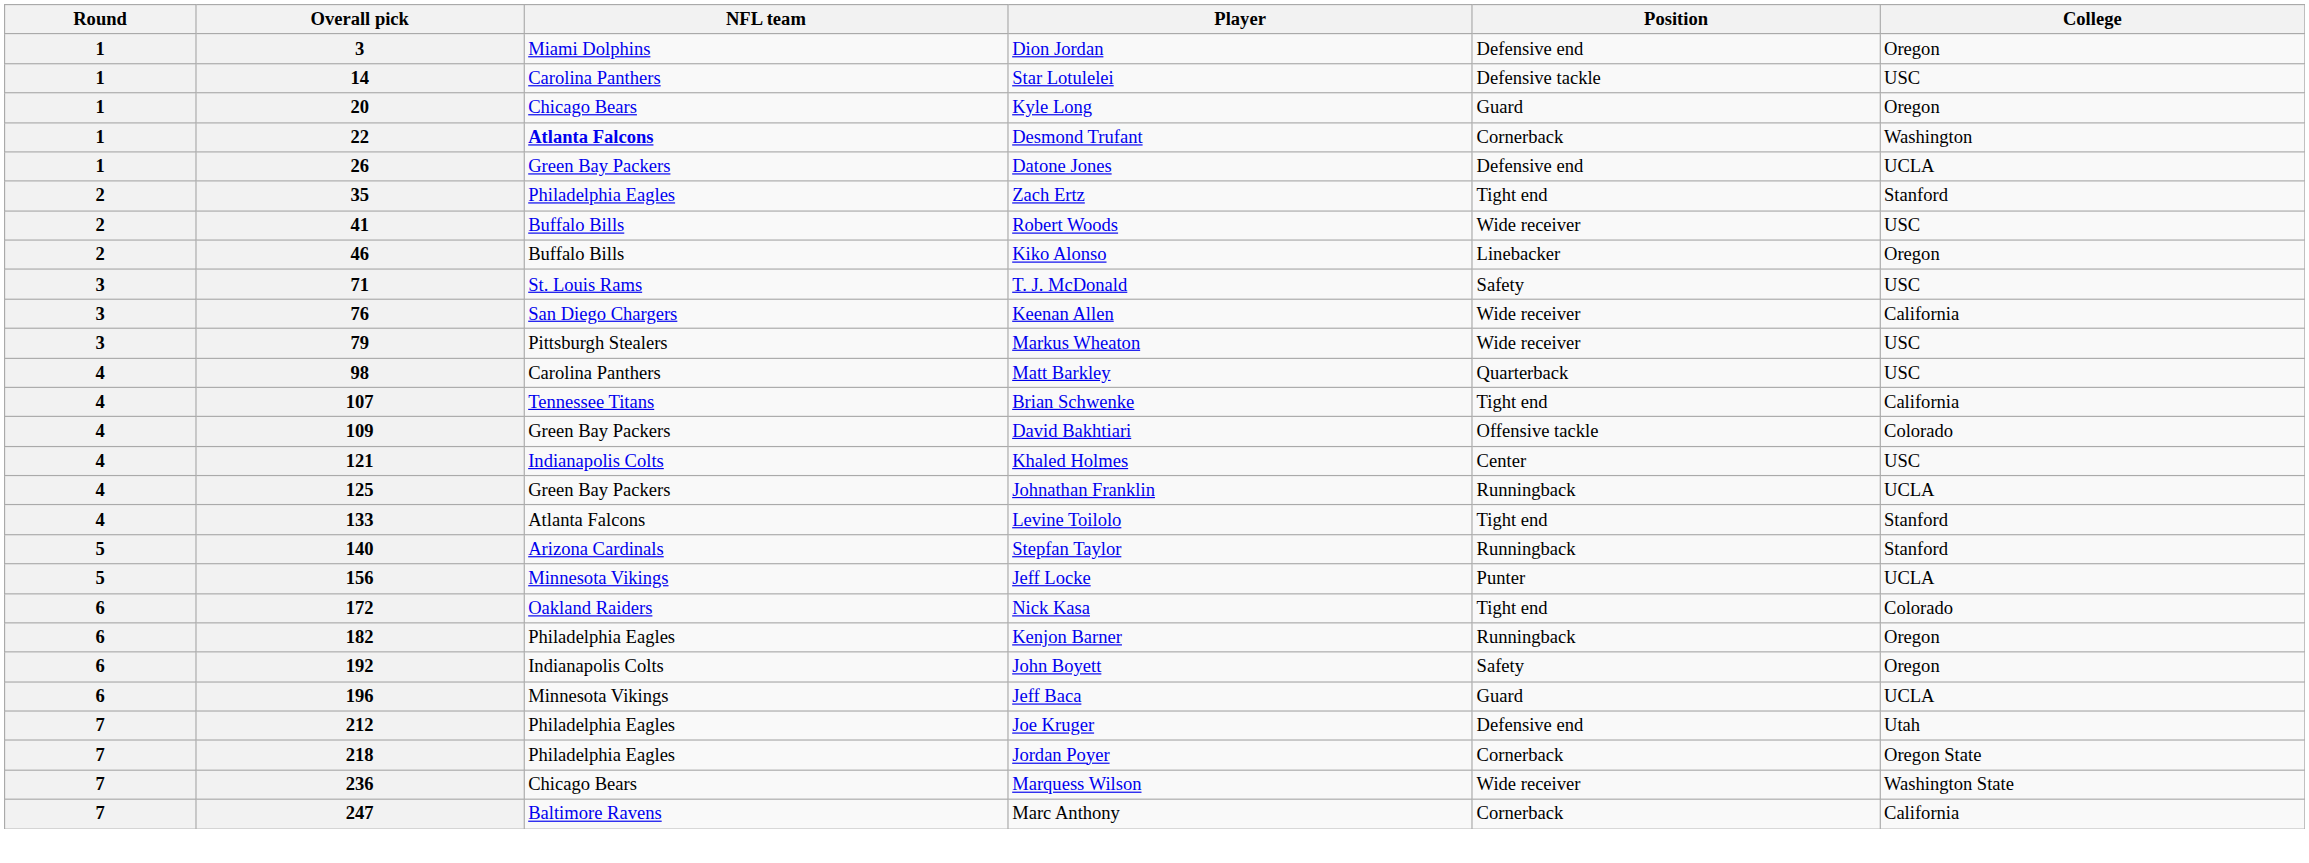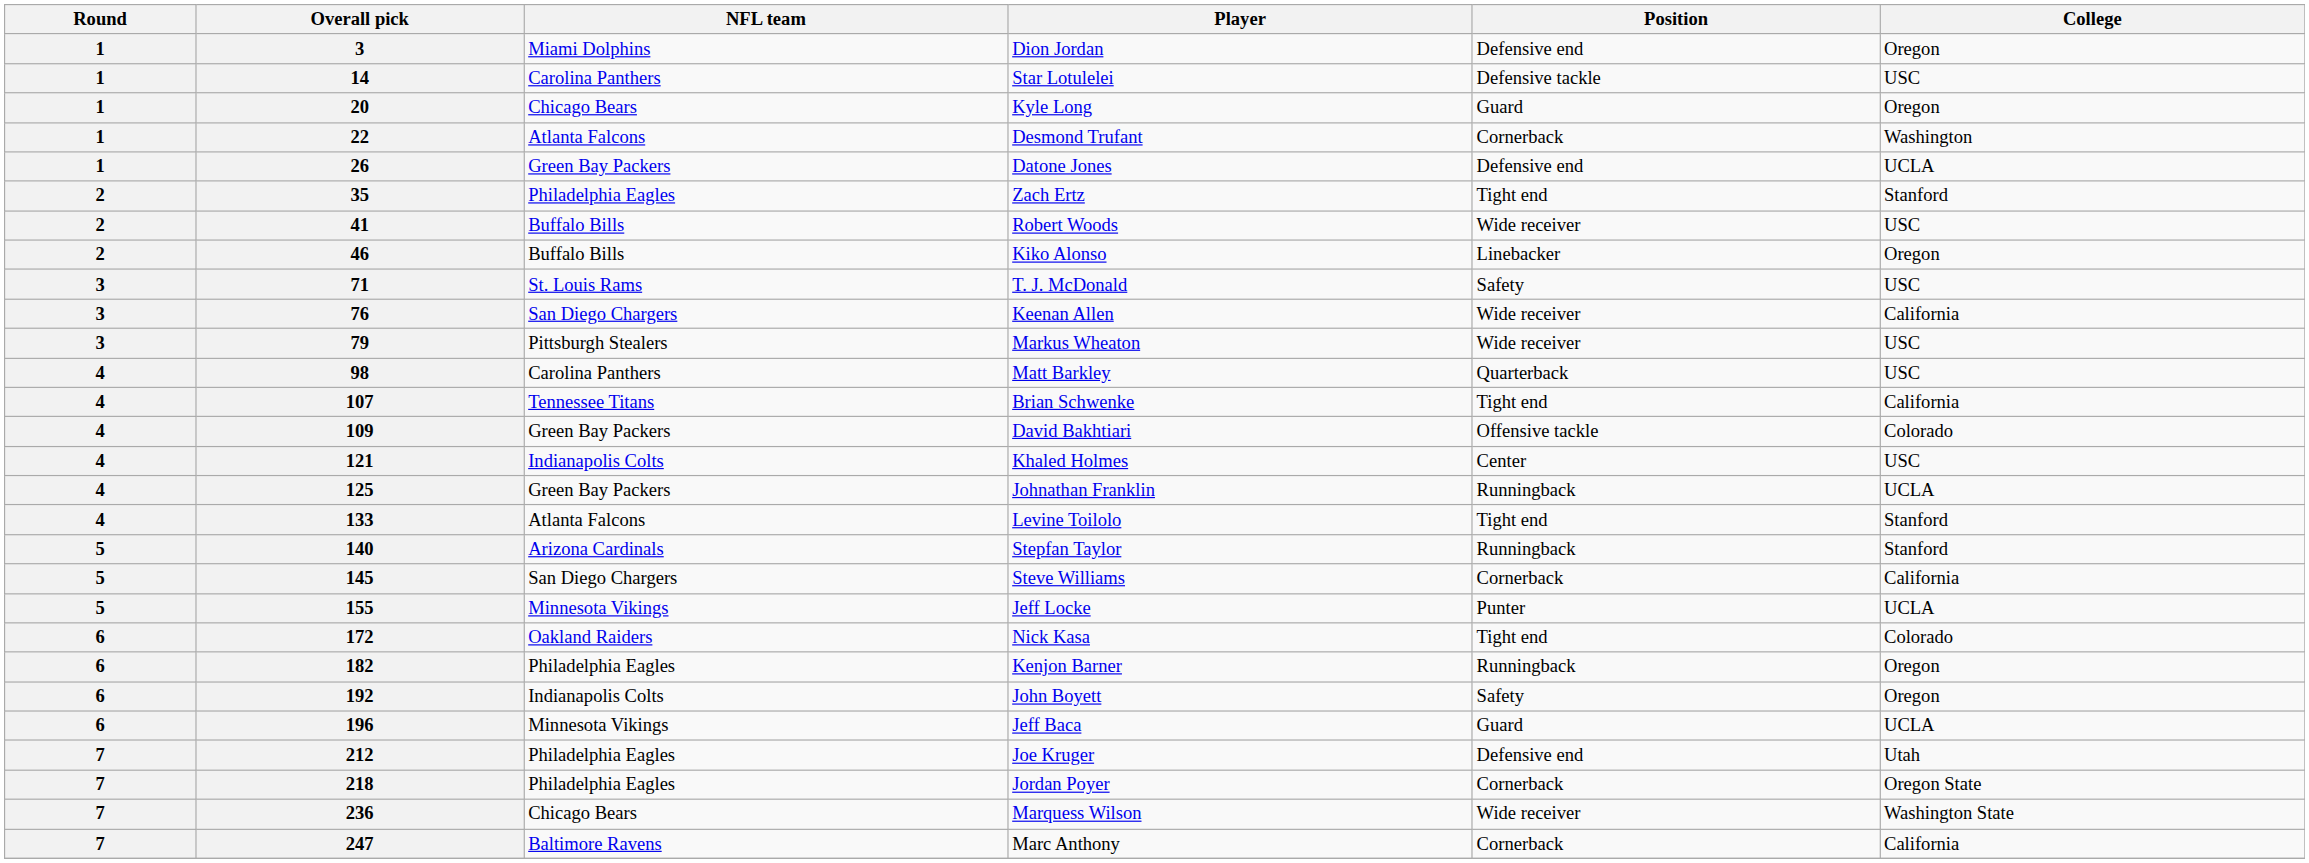 <table class="wikitable sortable" style="width: 100%">
 <tr>
 <th>Round</th>
 <th>Overall pick</th>
 <th>NFL team</th>
 <th>Player</th>
 <th>Position</th>
 <th>College</th>
 </tr>
 <tr>
 <th>1</th>
 <th>3</th>
 <td><a href='#'>Miami Dolphins</a></td>
 <td><a href='#'>Dion Jordan</a></td>
 <td>Defensive end</td>
 <td>Oregon</td>
 </tr>
 <tr>
 <th>1</th>
 <th>14</th>
 <td><a href='#'>Carolina Panthers</a></td>
 <td><a href='#'>Star Lotulelei</a></td>
 <td>Defensive tackle</td>
 <td>USC</td>
 </tr>
 <tr>
 <th>1</th>
 <th>20</th>
 <td><a href='#'>Chicago Bears</a></td>
 <td><a href='#'>Kyle Long</a></td>
 <td>Guard</td>
 <td>Oregon</td>
 </tr>
 <tr>
 <th>1</th>
 <th>22</th>
-<td><strong><a href='#'>Atlanta Falcons</a></strong></td>
+<td><a href='#'>Atlanta Falcons</a></td>
 <td><a href='#'>Desmond Trufant</a></td>
 <td>Cornerback</td>
 <td>Washington</td>
 </tr>
 <tr>
 <th>1</th>
 <th>26</th>
 <td><a href='#'>Green Bay Packers</a></td>
 <td><a href='#'>Datone Jones</a></td>
 <td>Defensive end</td>
 <td>UCLA</td>
 </tr>
 <tr>
 <th>2</th>
 <th>35</th>
 <td><a href='#'>Philadelphia Eagles</a></td>
 <td><a href='#'>Zach Ertz</a></td>
 <td>Tight end</td>
 <td>Stanford</td>
 </tr>
 <tr>
 <th>2</th>
 <th>41</th>
 <td><a href='#'>Buffalo Bills</a></td>
 <td><a href='#'>Robert Woods</a></td>
 <td>Wide receiver</td>
 <td>USC</td>
 </tr>
 <tr>
 <th>2</th>
 <th>46</th>
 <td>Buffalo Bills</td>
 <td><a href='#'>Kiko Alonso</a></td>
 <td>Linebacker</td>
 <td>Oregon</td>
 </tr>
 <tr>
 <th>3</th>
 <th>71</th>
 <td><a href='#'>St. Louis Rams</a></td>
 <td><a href='#'>T. J. McDonald</a></td>
 <td>Safety</td>
 <td>USC</td>
 </tr>
 <tr>
 <th>3</th>
 <th>76</th>
 <td><a href='#'>San Diego Chargers</a></td>
 <td><a href='#'>Keenan Allen</a></td>
 <td>Wide receiver</td>
 <td>California</td>
 </tr>
 <tr>
 <th>3</th>
 <th>79</th>
 <td>Pittsburgh Stealers</td>
 <td><a href='#'>Markus Wheaton</a></td>
 <td>Wide receiver</td>
 <td>USC</td>
 </tr>
 <tr>
 <th>4</th>
 <th>98</th>
 <td>Carolina Panthers</td>
 <td><a href='#'>Matt Barkley</a></td>
 <td>Quarterback</td>
 <td>USC</td>
 </tr>
 <tr>
 <th>4</th>
 <th>107</th>
 <td><a href='#'>Tennessee Titans</a></td>
 <td><a href='#'>Brian Schwenke</a></td>
 <td>Tight end</td>
 <td>California</td>
 </tr>
 <tr>
 <th>4</th>
 <th>109</th>
 <td>Green Bay Packers</td>
 <td><a href='#'>David Bakhtiari</a></td>
 <td>Offensive tackle</td>
 <td>Colorado</td>
 </tr>
 <tr>
 <th>4</th>
 <th>121</th>
 <td><a href='#'>Indianapolis Colts</a></td>
 <td><a href='#'>Khaled Holmes</a></td>
 <td>Center</td>
 <td>USC</td>
 </tr>
 <tr>
 <th>4</th>
 <th>125</th>
 <td>Green Bay Packers</td>
 <td><a href='#'>Johnathan Franklin</a></td>
 <td>Runningback</td>
 <td>UCLA</td>
 </tr>
 <tr>
 <th>4</th>
 <th>133</th>
 <td>Atlanta Falcons</td>
 <td><a href='#'>Levine Toilolo</a></td>
 <td>Tight end</td>
 <td>Stanford</td>
 </tr>
 <tr>
 <th>5</th>
 <th>140</th>
 <td><a href='#'>Arizona Cardinals</a></td>
 <td><a href='#'>Stepfan Taylor</a></td>
 <td>Runningback</td>
 <td>Stanford</td>
 </tr>
 <tr>
 <th>5</th>
-<th>156</th>
+<th>145</th>
+<td>San Diego Chargers</td>
+<td><a href='#'>Steve Williams</a></td>
+<td>Cornerback</td>
+<td>California</td>
+</tr>
+<tr>
+<th>5</th>
+<th>155</th>
 <td><a href='#'>Minnesota Vikings</a></td>
 <td><a href='#'>Jeff Locke</a></td>
 <td>Punter</td>
 <td>UCLA</td>
 </tr>
 <tr>
 <th>6</th>
 <th>172</th>
 <td><a href='#'>Oakland Raiders</a></td>
 <td><a href='#'>Nick Kasa</a></td>
 <td>Tight end</td>
 <td>Colorado</td>
 </tr>
 <tr>
 <th>6</th>
 <th>182</th>
 <td>Philadelphia Eagles</td>
 <td><a href='#'>Kenjon Barner</a></td>
 <td>Runningback</td>
 <td>Oregon</td>
 </tr>
 <tr>
 <th>6</th>
 <th>192</th>
 <td>Indianapolis Colts</td>
 <td><a href='#'>John Boyett</a></td>
 <td>Safety</td>
 <td>Oregon</td>
 </tr>
 <tr>
 <th>6</th>
 <th>196</th>
 <td>Minnesota Vikings</td>
 <td><a href='#'>Jeff Baca</a></td>
 <td>Guard</td>
 <td>UCLA</td>
 </tr>
 <tr>
 <th>7</th>
 <th>212</th>
 <td>Philadelphia Eagles</td>
 <td><a href='#'>Joe Kruger</a></td>
 <td>Defensive end</td>
 <td>Utah</td>
 </tr>
 <tr>
 <th>7</th>
 <th>218</th>
 <td>Philadelphia Eagles</td>
 <td><a href='#'>Jordan Poyer</a></td>
 <td>Cornerback</td>
 <td>Oregon State</td>
 </tr>
 <tr>
 <th>7</th>
 <th>236</th>
 <td>Chicago Bears</td>
 <td><a href='#'>Marquess Wilson</a></td>
 <td>Wide receiver</td>
 <td>Washington State</td>
 </tr>
 <tr>
 <th>7</th>
 <th>247</th>
 <td><a href='#'>Baltimore Ravens</a></td>
 <td>Marc Anthony</td>
 <td>Cornerback</td>
 <td>California</td>
 </tr>
 <tr>
 </tr>
 </table>
